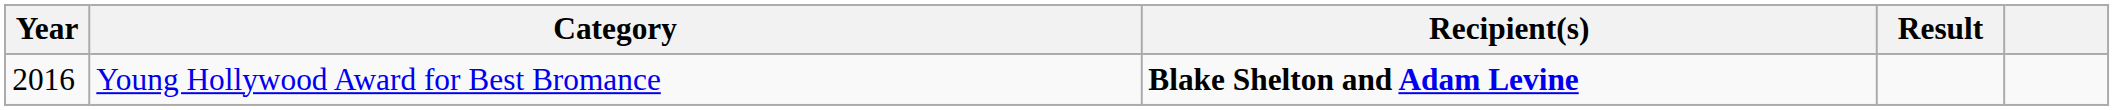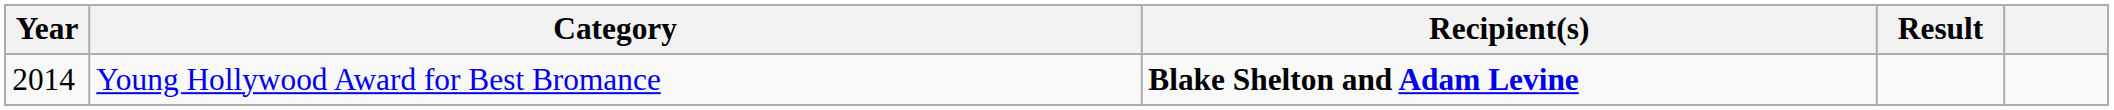 <table class="wikitable plainrowheaders" style="width:85%;">
 <tr>
 <th scope="col" style="width:4%;">Year</th>
 <th scope="col" style="width:50%;">Category</th>
 <th scope="col" style="width:35%;">Recipient(s)</th>
 <th scope="col" style="width:6%;">Result</th>
 <th scope="col" style="width:6%;"></th>
 </tr>
 <tr>
-<td>2016</td>
+<td>2014</td>
 <td><a href='#'>Young Hollywood Award for Best Bromance</a></td>
 <td><strong>Blake Shelton and <a href='#'>Adam Levine</a></strong></td>
 <td></td>
 <td></td>
 </tr>
 </table>
